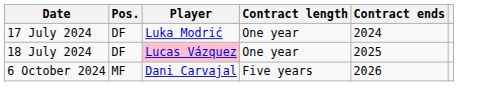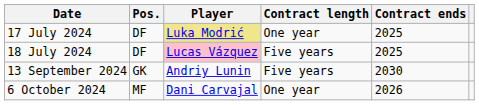 <table class="wikitable">
 <tr>
 <th>Date</th>
 <th>Pos.</th>
 <th>Player</th>
 <th>Contract length</th>
 <th>Contract ends</th>
 <th></th>
 </tr>
 <tr>
 <td>17 July 2024</td>
 <td>DF</td>
-<td> <a href='#'>Luka Modrić</a></td>
+<td style="background: khaki;"> <a href='#'>Luka Modrić</a></td>
 <td>One year</td>
-<td>2024</td>
+<td>2025</td>
 <td align=center></td>
 </tr>
 <tr>
 <td>18 July 2024</td>
 <td>DF</td>
 <td style="background: pink;"> <a href='#'>Lucas Vázquez</a></td>
-<td>One year</td>
+<td>Five years</td>
 <td>2025</td>
+<td align=center></td>
+</tr>
+<tr>
+<td>13 September 2024</td>
+<td>GK</td>
+<td> <a href='#'>Andriy Lunin</a></td>
+<td>Five years</td>
+<td>2030</td>
 <td align=center></td>
 </tr>
 <tr>
 <td>6 October 2024</td>
 <td>MF</td>
 <td> <a href='#'>Dani Carvajal</a></td>
-<td>Five years</td>
+<td>One year</td>
 <td>2026</td>
 <td align=center></td>
 </tr>
 </table>
